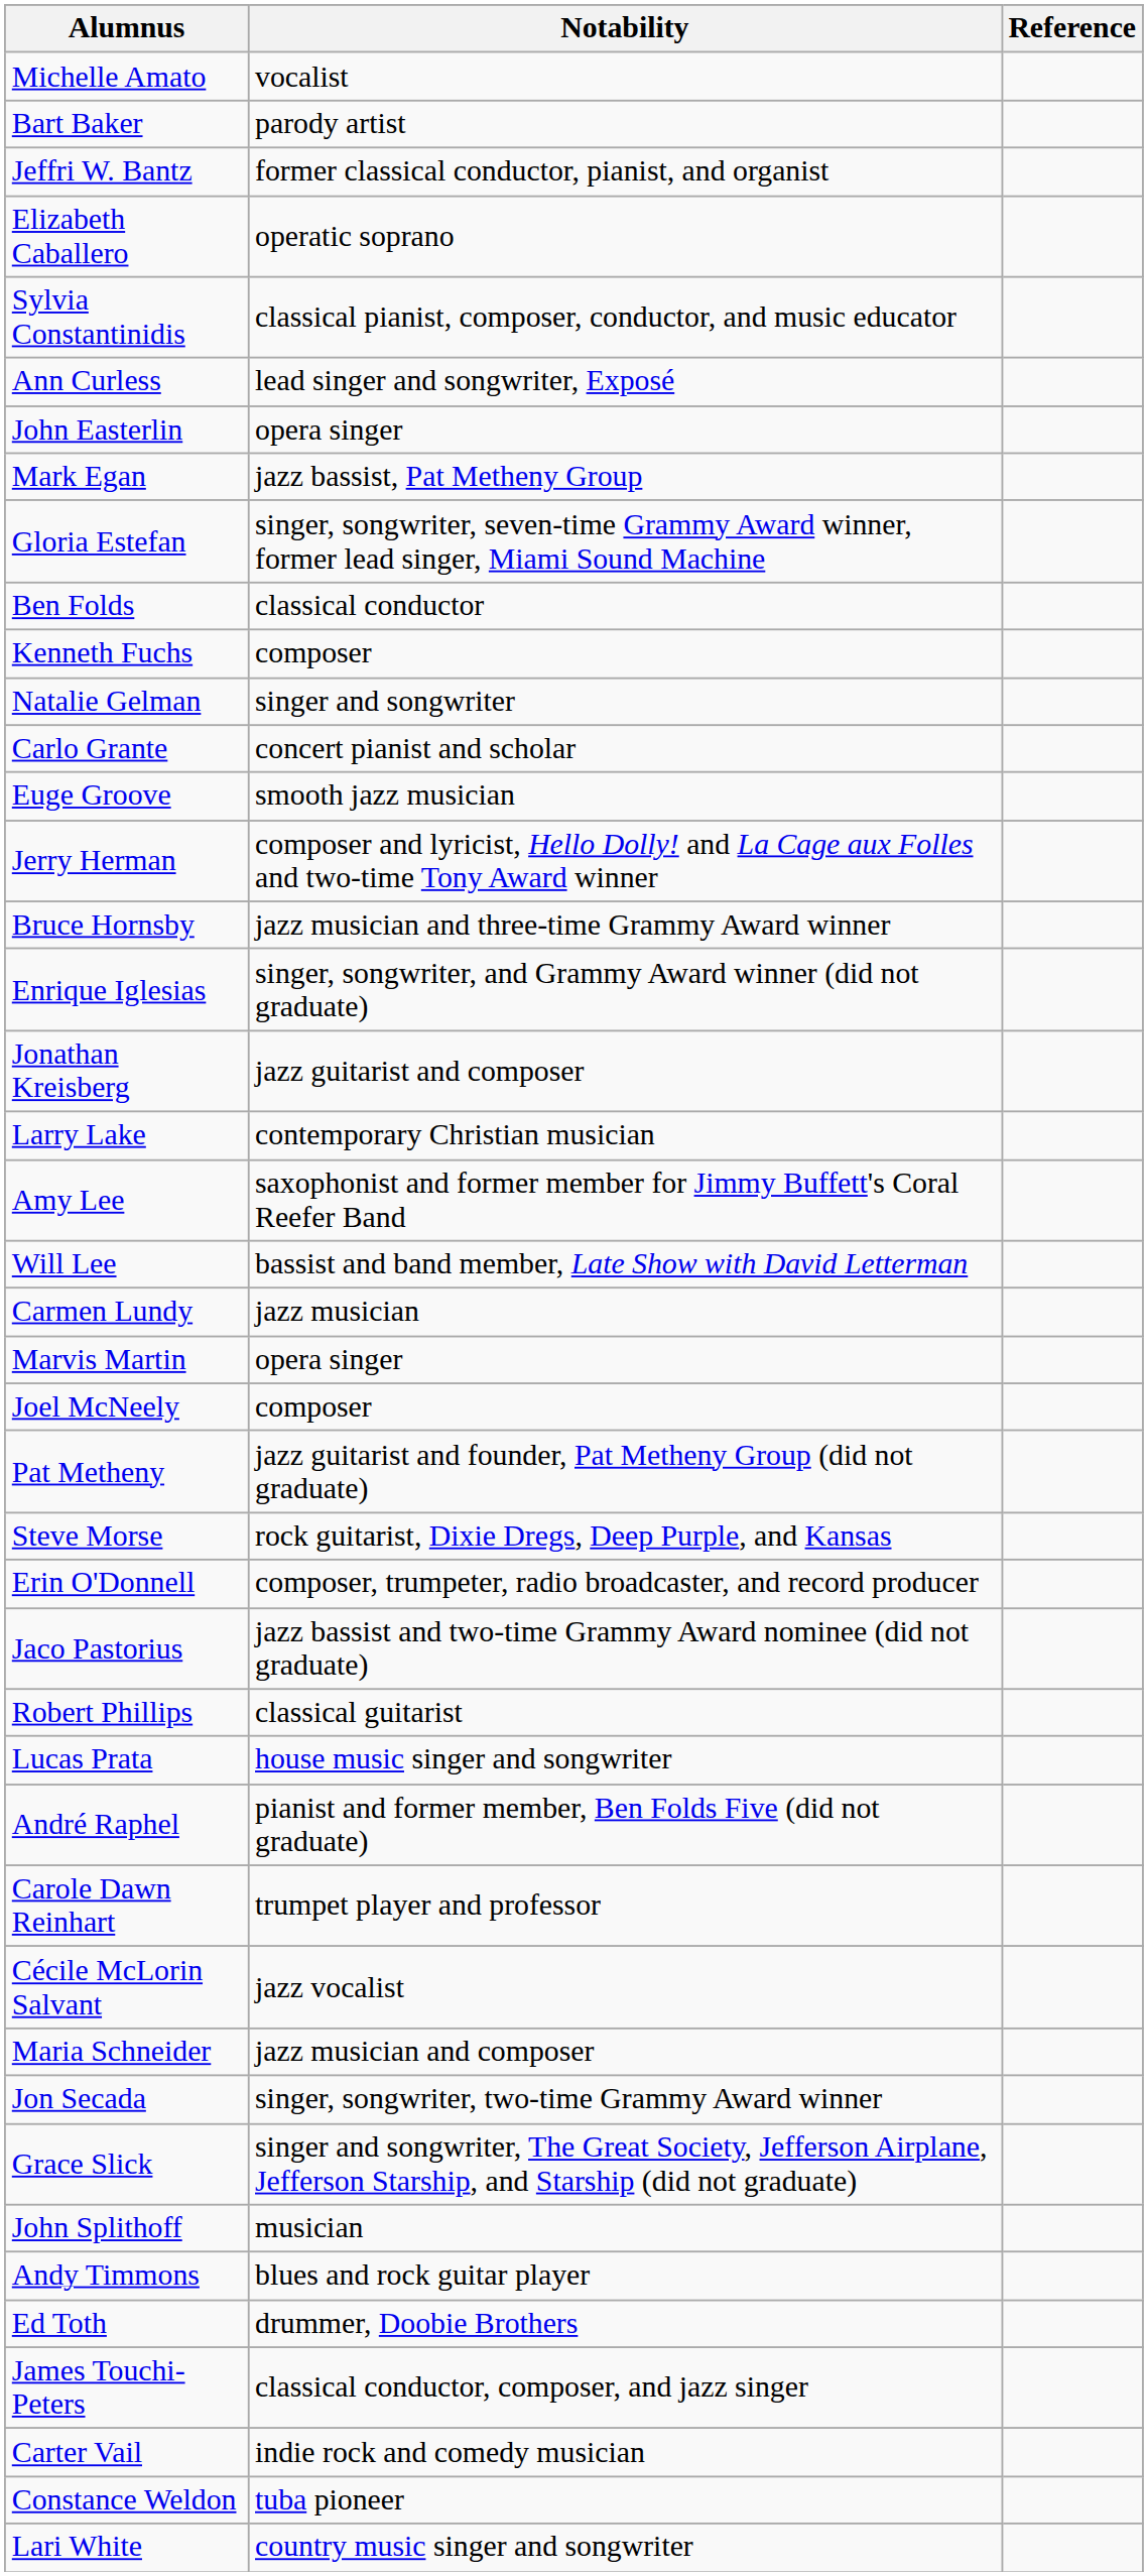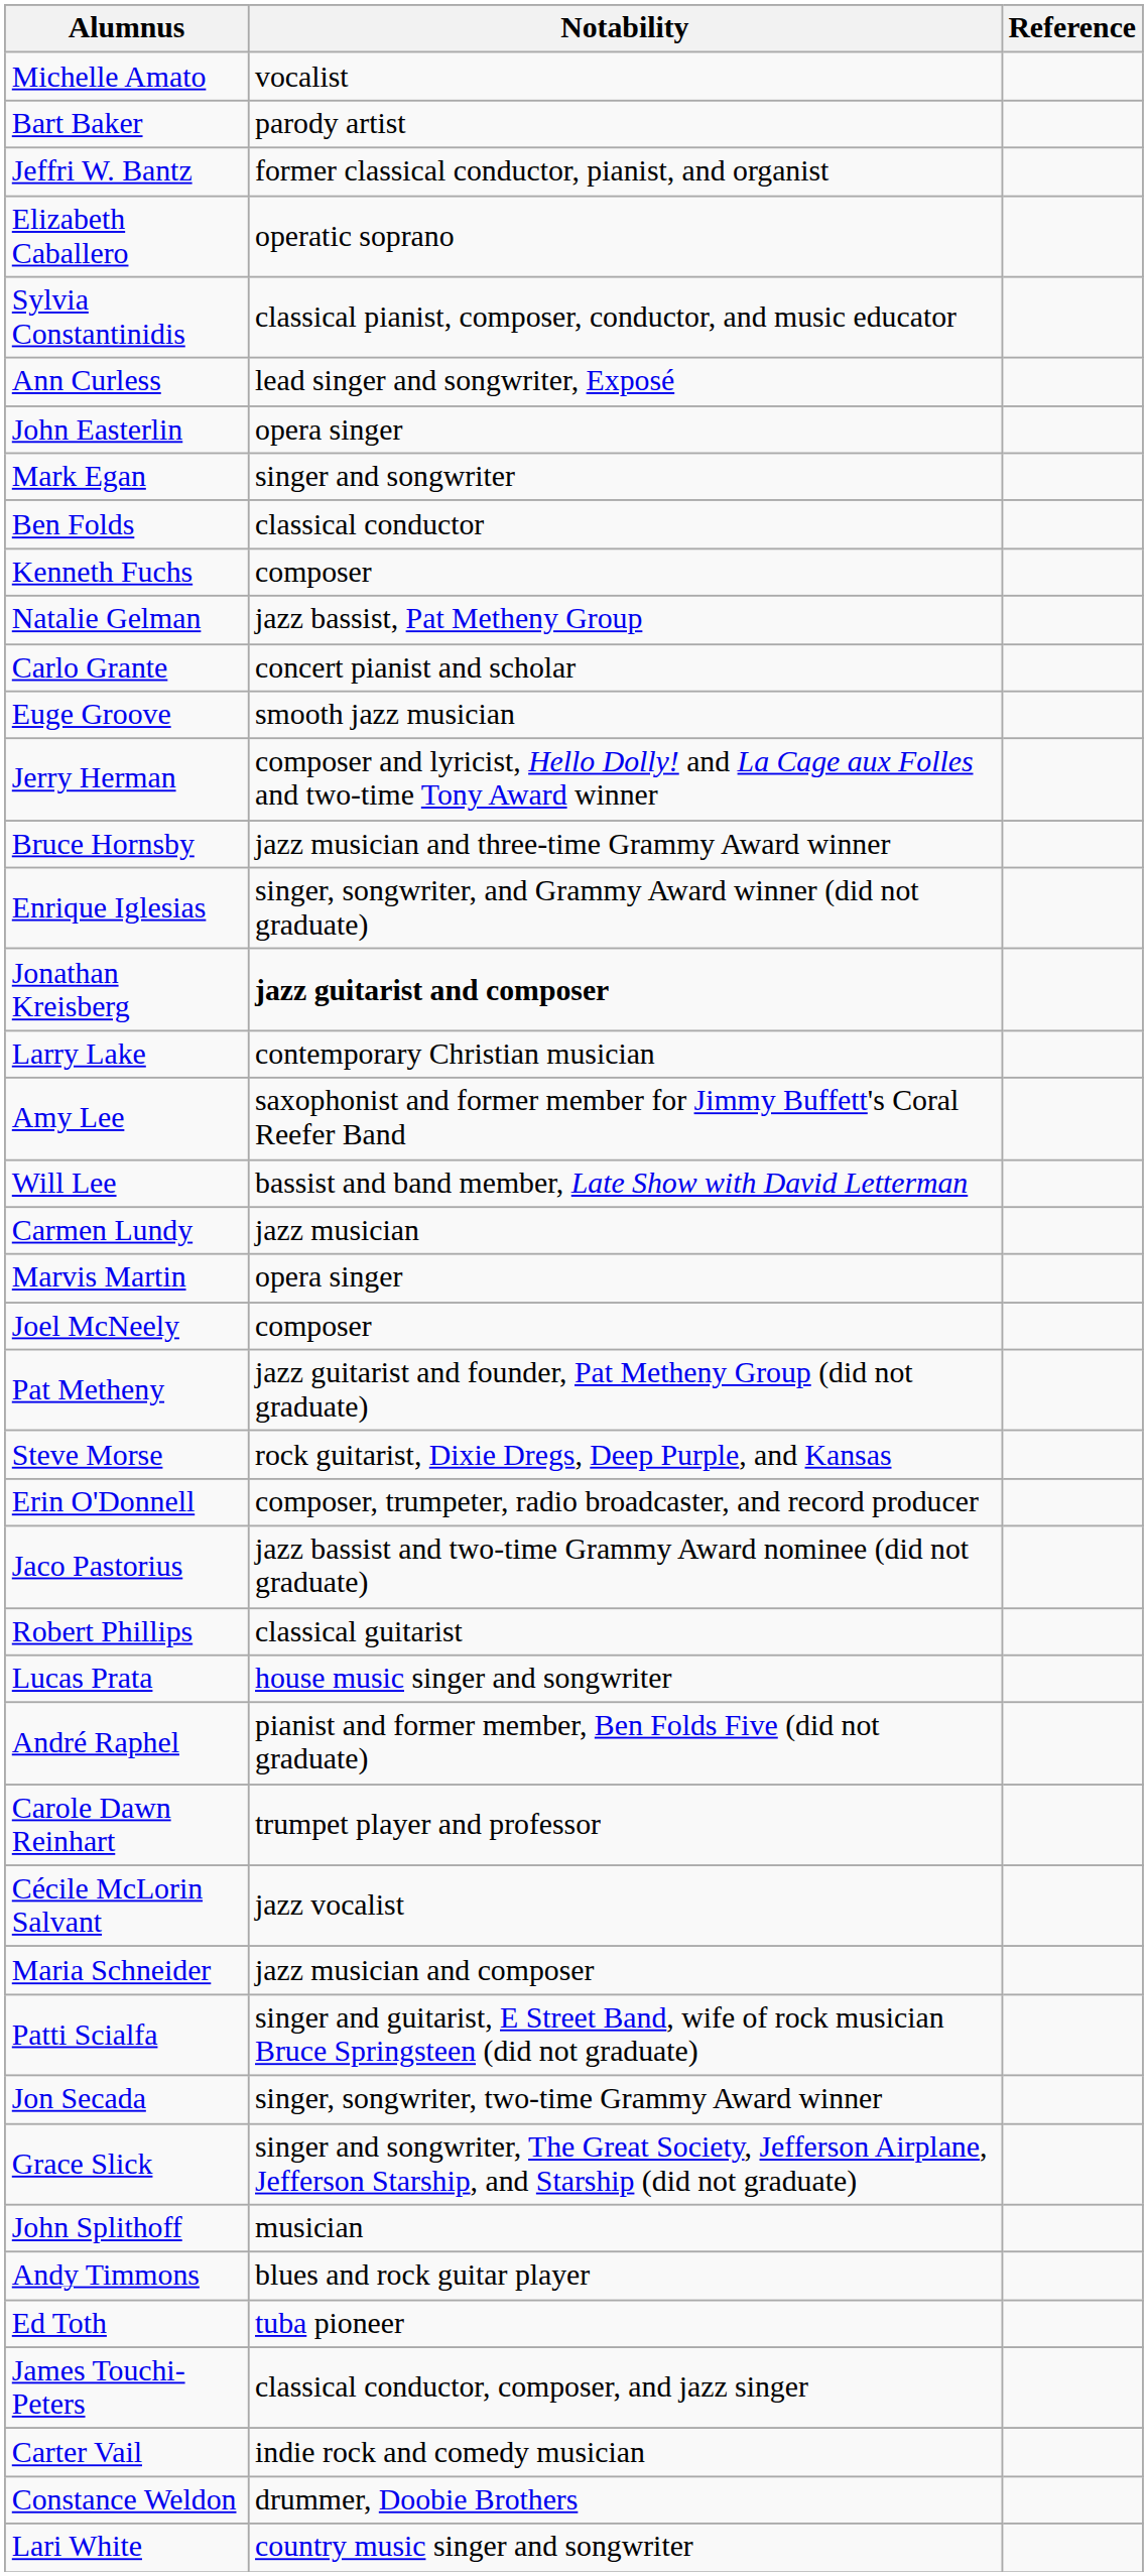 <table class="wikitable">
 <tr>
 <th>Alumnus</th>
 <th>Notability</th>
 <th>Reference</th>
 </tr>
 <tr>
 <td><a href='#'>Michelle Amato</a></td>
 <td>vocalist</td>
 <td></td>
 </tr>
 <tr>
 <td><a href='#'>Bart Baker</a></td>
 <td>parody artist</td>
 <td></td>
 </tr>
 <tr>
 <td><a href='#'>Jeffri W. Bantz</a></td>
 <td>former classical conductor, pianist, and organist</td>
 <td></td>
 </tr>
 <tr>
 <td><a href='#'>Elizabeth Caballero</a></td>
 <td>operatic soprano</td>
 <td></td>
 </tr>
 <tr>
 <td><a href='#'>Sylvia Constantinidis</a></td>
 <td>classical pianist, composer, conductor, and music educator</td>
 <td></td>
 </tr>
 <tr>
 <td><a href='#'>Ann Curless</a></td>
 <td>lead singer and songwriter, <a href='#'>Exposé</a></td>
 <td></td>
 </tr>
 <tr>
 <td><a href='#'>John Easterlin</a></td>
 <td>opera singer</td>
 <td></td>
 </tr>
 <tr>
 <td><a href='#'>Mark Egan</a></td>
-<td>jazz bassist, <a href='#'>Pat Metheny Group</a></td>
-<td></td>
-</tr>
-<tr>
-<td><a href='#'>Gloria Estefan</a></td>
-<td>singer, songwriter, seven-time <a href='#'>Grammy Award</a> winner, former lead singer, <a href='#'>Miami Sound Machine</a></td>
+<td>singer and songwriter</td>
 <td></td>
 </tr>
 <tr>
 <td><a href='#'>Ben Folds</a></td>
 <td>classical conductor</td>
 <td></td>
 </tr>
 <tr>
 <td><a href='#'>Kenneth Fuchs</a></td>
 <td>composer</td>
 <td></td>
 </tr>
 <tr>
 <td><a href='#'>Natalie Gelman</a></td>
-<td>singer and songwriter</td>
+<td>jazz bassist, <a href='#'>Pat Metheny Group</a></td>
 <td></td>
 </tr>
 <tr>
 <td><a href='#'>Carlo Grante</a></td>
 <td>concert pianist and scholar</td>
 <td></td>
 </tr>
 <tr>
 <td><a href='#'>Euge Groove</a></td>
 <td>smooth jazz musician</td>
 <td></td>
 </tr>
 <tr>
 <td><a href='#'>Jerry Herman</a></td>
 <td>composer and lyricist, <em><a href='#'>Hello Dolly!</a></em> and <em><a href='#'>La Cage aux Folles</a></em> and two-time <a href='#'>Tony Award</a> winner</td>
 <td></td>
 </tr>
 <tr>
 <td><a href='#'>Bruce Hornsby</a></td>
 <td>jazz musician and three-time Grammy Award winner</td>
 <td></td>
 </tr>
 <tr>
 <td><a href='#'>Enrique Iglesias</a></td>
 <td>singer, songwriter, and Grammy Award winner (did not graduate)</td>
 <td></td>
 </tr>
 <tr>
 <td><a href='#'>Jonathan Kreisberg</a></td>
-<td>jazz guitarist and composer</td>
+<td><strong>jazz guitarist and composer</strong></td>
 <td></td>
 </tr>
 <tr>
 <td><a href='#'>Larry Lake</a></td>
 <td>contemporary Christian musician</td>
 <td></td>
 </tr>
 <tr>
 <td><a href='#'>Amy Lee</a></td>
 <td>saxophonist and former member for <a href='#'>Jimmy Buffett</a>'s Coral Reefer Band</td>
 <td></td>
 </tr>
 <tr>
 <td><a href='#'>Will Lee</a></td>
 <td>bassist and band member, <em><a href='#'>Late Show with David Letterman</a></em></td>
 <td></td>
 </tr>
 <tr>
 <td><a href='#'>Carmen Lundy</a></td>
 <td>jazz musician</td>
 <td></td>
 </tr>
 <tr>
 <td><a href='#'>Marvis Martin</a></td>
 <td>opera singer</td>
 <td></td>
 </tr>
 <tr>
 <td><a href='#'>Joel McNeely</a></td>
 <td>composer</td>
 <td></td>
 </tr>
 <tr>
 <td><a href='#'>Pat Metheny</a></td>
 <td>jazz guitarist and founder, <a href='#'>Pat Metheny Group</a> (did not graduate)</td>
 <td></td>
 </tr>
 <tr>
 <td><a href='#'>Steve Morse</a></td>
 <td>rock guitarist, <a href='#'>Dixie Dregs</a>, <a href='#'>Deep Purple</a>, and <a href='#'>Kansas</a></td>
 <td></td>
 </tr>
 <tr>
 <td><a href='#'>Erin O'Donnell</a></td>
 <td>composer, trumpeter, radio broadcaster, and record producer</td>
 <td></td>
 </tr>
 <tr>
 <td><a href='#'>Jaco Pastorius</a></td>
 <td>jazz bassist and two-time Grammy Award nominee (did not graduate)</td>
 <td></td>
 </tr>
 <tr>
 <td><a href='#'>Robert Phillips</a></td>
 <td>classical guitarist</td>
 <td></td>
 </tr>
 <tr>
 <td><a href='#'>Lucas Prata</a></td>
 <td><a href='#'>house music</a> singer and songwriter</td>
 <td></td>
 </tr>
 <tr>
 <td><a href='#'>André Raphel</a></td>
 <td>pianist and former member, <a href='#'>Ben Folds Five</a> (did not graduate)</td>
 <td></td>
 </tr>
 <tr>
 <td><a href='#'>Carole Dawn Reinhart</a></td>
 <td>trumpet player and professor</td>
 <td></td>
 </tr>
 <tr>
 <td><a href='#'>Cécile McLorin Salvant</a></td>
 <td>jazz vocalist</td>
 <td></td>
 </tr>
 <tr>
 <td><a href='#'>Maria Schneider</a></td>
 <td>jazz musician and composer</td>
 <td></td>
 </tr>
 <tr>
+<td><a href='#'>Patti Scialfa</a></td>
+<td>singer and guitarist, <a href='#'>E Street Band</a>, wife of rock musician <a href='#'>Bruce Springsteen</a> (did not graduate)</td>
+<td></td>
+</tr>
+<tr>
 <td><a href='#'>Jon Secada</a></td>
 <td>singer, songwriter, two-time Grammy Award winner</td>
 <td></td>
 </tr>
 <tr>
 <td><a href='#'>Grace Slick</a></td>
 <td>singer and songwriter, <a href='#'>The Great Society</a>, <a href='#'>Jefferson Airplane</a>, <a href='#'>Jefferson Starship</a>, and <a href='#'>Starship</a> (did not graduate)</td>
 </tr>
 <tr>
 <td><a href='#'>John Splithoff</a></td>
 <td>musician</td>
 <td></td>
 </tr>
 <tr>
 <td><a href='#'>Andy Timmons</a></td>
 <td>blues and rock guitar player</td>
 </tr>
 <tr>
 <td><a href='#'>Ed Toth</a></td>
-<td>drummer, <a href='#'>Doobie Brothers</a></td>
+<td><a href='#'>tuba</a> pioneer</td>
 <td></td>
 </tr>
 <tr>
 <td><a href='#'>James Touchi-Peters</a></td>
 <td>classical conductor, composer, and jazz singer</td>
 <td></td>
 </tr>
 <tr>
 <td><a href='#'>Carter Vail</a></td>
 <td>indie rock and comedy musician</td>
 <td></td>
 </tr>
 <tr>
 <td><a href='#'>Constance Weldon</a></td>
-<td><a href='#'>tuba</a> pioneer</td>
+<td>drummer, <a href='#'>Doobie Brothers</a></td>
 <td></td>
 </tr>
 <tr>
 <td><a href='#'>Lari White</a></td>
 <td><a href='#'>country music</a> singer and songwriter</td>
 <td></td>
 </tr>
 </table>
